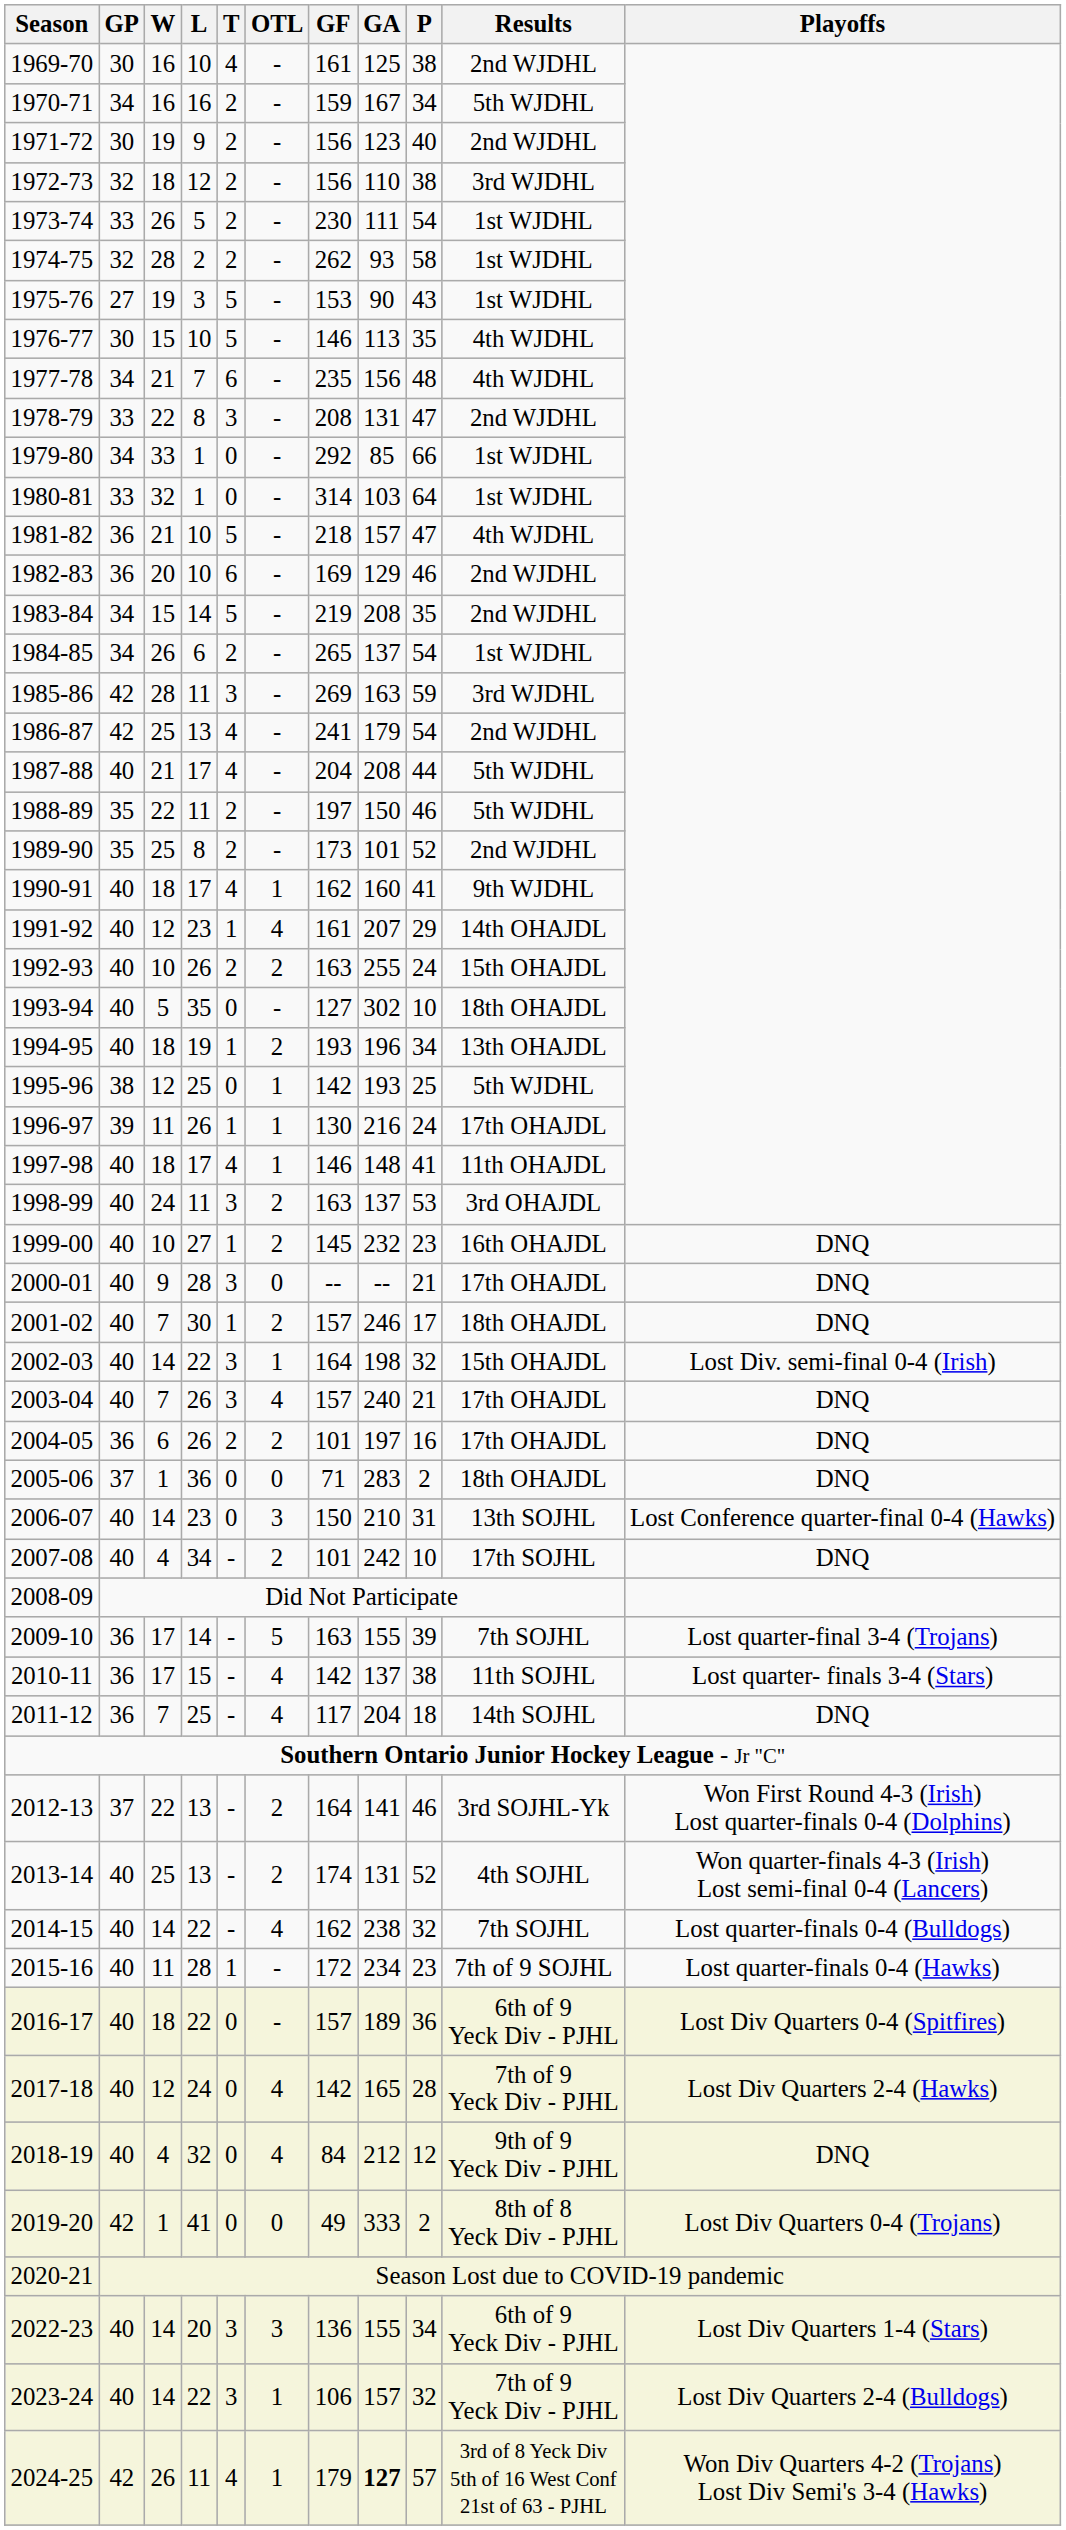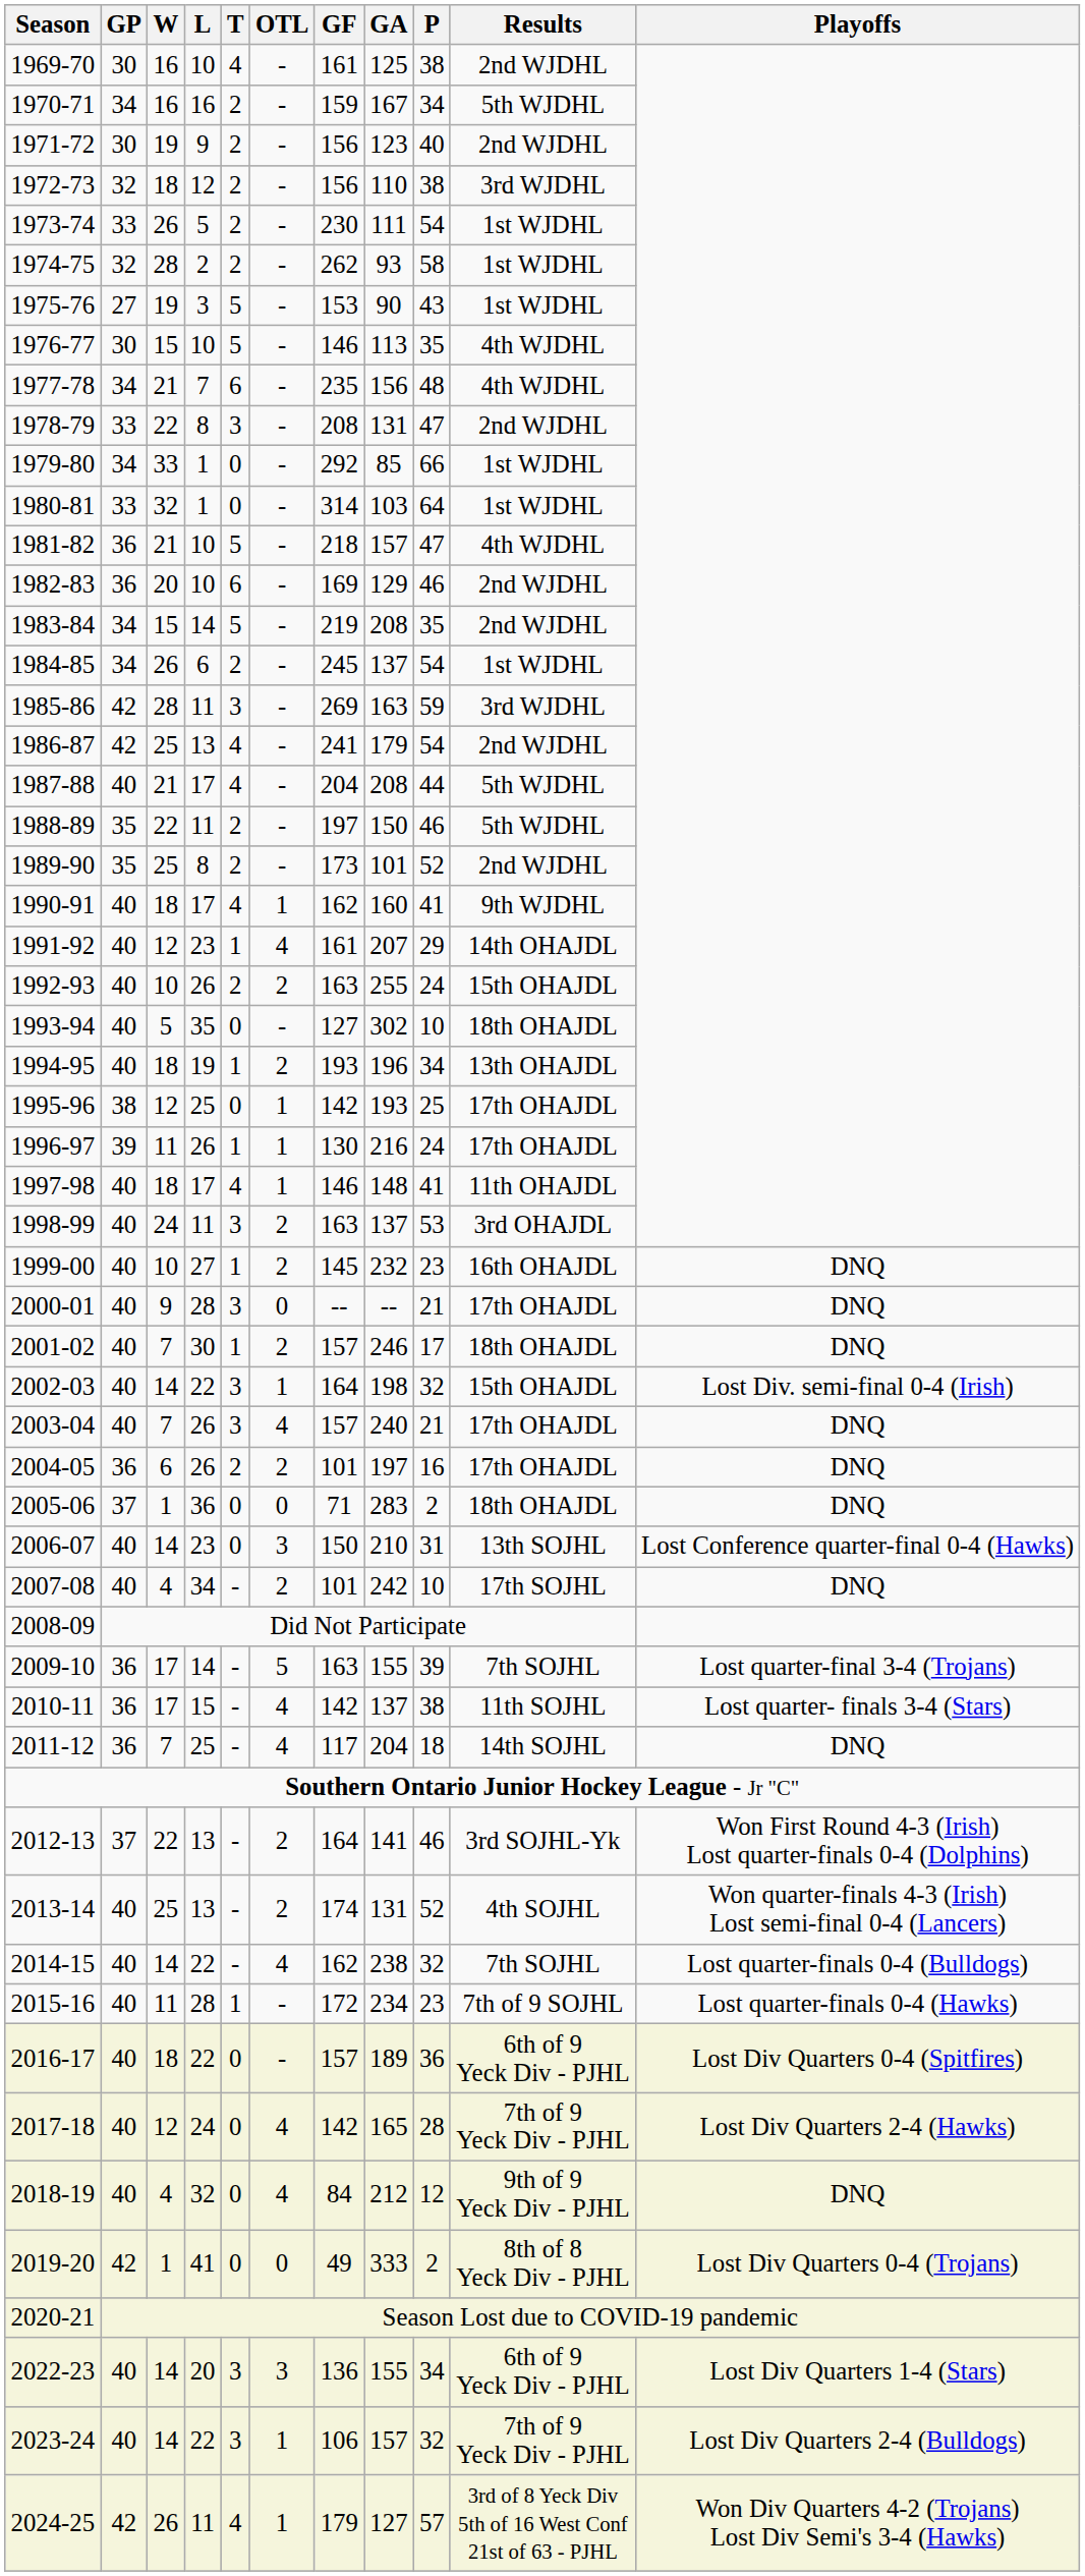 <table class="wikitable">
 <tr>
 <th>Season</th>
 <th>GP</th>
 <th>W</th>
 <th>L</th>
 <th>T</th>
 <th>OTL</th>
 <th>GF</th>
 <th>GA</th>
 <th>P</th>
 <th>Results</th>
 <th>Playoffs</th>
 </tr>
 <tr align="center">
 <td>1969-70</td>
 <td>30</td>
 <td>16</td>
 <td>10</td>
 <td>4</td>
 <td>-</td>
 <td>161</td>
 <td>125</td>
 <td>38</td>
 <td>2nd WJDHL</td>
 </tr>
 <tr align="center">
 <td>1970-71</td>
 <td>34</td>
 <td>16</td>
 <td>16</td>
 <td>2</td>
 <td>-</td>
 <td>159</td>
 <td>167</td>
 <td>34</td>
 <td>5th WJDHL</td>
 </tr>
 <tr align="center">
 <td>1971-72</td>
 <td>30</td>
 <td>19</td>
 <td>9</td>
 <td>2</td>
 <td>-</td>
 <td>156</td>
 <td>123</td>
 <td>40</td>
 <td>2nd WJDHL</td>
 </tr>
 <tr align="center">
 <td>1972-73</td>
 <td>32</td>
 <td>18</td>
 <td>12</td>
 <td>2</td>
 <td>-</td>
 <td>156</td>
 <td>110</td>
 <td>38</td>
 <td>3rd WJDHL</td>
 </tr>
 <tr align="center">
 <td>1973-74</td>
 <td>33</td>
 <td>26</td>
 <td>5</td>
 <td>2</td>
 <td>-</td>
 <td>230</td>
 <td>111</td>
 <td>54</td>
 <td>1st WJDHL</td>
 </tr>
 <tr align="center">
 <td>1974-75</td>
 <td>32</td>
 <td>28</td>
 <td>2</td>
 <td>2</td>
 <td>-</td>
 <td>262</td>
 <td>93</td>
 <td>58</td>
 <td>1st WJDHL</td>
 </tr>
 <tr align="center">
 <td>1975-76</td>
 <td>27</td>
 <td>19</td>
 <td>3</td>
 <td>5</td>
 <td>-</td>
 <td>153</td>
 <td>90</td>
 <td>43</td>
 <td>1st WJDHL</td>
 </tr>
 <tr align="center">
 <td>1976-77</td>
 <td>30</td>
 <td>15</td>
 <td>10</td>
 <td>5</td>
 <td>-</td>
 <td>146</td>
 <td>113</td>
 <td>35</td>
 <td>4th WJDHL</td>
 </tr>
 <tr align="center">
 <td>1977-78</td>
 <td>34</td>
 <td>21</td>
 <td>7</td>
 <td>6</td>
 <td>-</td>
 <td>235</td>
 <td>156</td>
 <td>48</td>
 <td>4th WJDHL</td>
 </tr>
 <tr align="center">
 <td>1978-79</td>
 <td>33</td>
 <td>22</td>
 <td>8</td>
 <td>3</td>
 <td>-</td>
 <td>208</td>
 <td>131</td>
 <td>47</td>
 <td>2nd WJDHL</td>
 </tr>
 <tr align="center">
 <td>1979-80</td>
 <td>34</td>
 <td>33</td>
 <td>1</td>
 <td>0</td>
 <td>-</td>
 <td>292</td>
 <td>85</td>
 <td>66</td>
 <td>1st WJDHL</td>
 </tr>
 <tr align="center">
 <td>1980-81</td>
 <td>33</td>
 <td>32</td>
 <td>1</td>
 <td>0</td>
 <td>-</td>
 <td>314</td>
 <td>103</td>
 <td>64</td>
 <td>1st WJDHL</td>
 </tr>
 <tr align="center">
 <td>1981-82</td>
 <td>36</td>
 <td>21</td>
 <td>10</td>
 <td>5</td>
 <td>-</td>
 <td>218</td>
 <td>157</td>
 <td>47</td>
 <td>4th WJDHL</td>
 </tr>
 <tr align="center">
 <td>1982-83</td>
 <td>36</td>
 <td>20</td>
 <td>10</td>
 <td>6</td>
 <td>-</td>
 <td>169</td>
 <td>129</td>
 <td>46</td>
 <td>2nd WJDHL</td>
 </tr>
 <tr align="center">
 <td>1983-84</td>
 <td>34</td>
 <td>15</td>
 <td>14</td>
 <td>5</td>
 <td>-</td>
 <td>219</td>
 <td>208</td>
 <td>35</td>
 <td>2nd WJDHL</td>
 </tr>
 <tr align="center">
 <td>1984-85</td>
 <td>34</td>
 <td>26</td>
 <td>6</td>
 <td>2</td>
 <td>-</td>
-<td>265</td>
+<td>245</td>
 <td>137</td>
 <td>54</td>
 <td>1st WJDHL</td>
 </tr>
 <tr align="center">
 <td>1985-86</td>
 <td>42</td>
 <td>28</td>
 <td>11</td>
 <td>3</td>
 <td>-</td>
 <td>269</td>
 <td>163</td>
 <td>59</td>
 <td>3rd WJDHL</td>
 </tr>
 <tr align="center">
 <td>1986-87</td>
 <td>42</td>
 <td>25</td>
 <td>13</td>
 <td>4</td>
 <td>-</td>
 <td>241</td>
 <td>179</td>
 <td>54</td>
 <td>2nd WJDHL</td>
 </tr>
 <tr align="center">
 <td>1987-88</td>
 <td>40</td>
 <td>21</td>
 <td>17</td>
 <td>4</td>
 <td>-</td>
 <td>204</td>
 <td>208</td>
 <td>44</td>
 <td>5th WJDHL</td>
 </tr>
 <tr align="center">
 <td>1988-89</td>
 <td>35</td>
 <td>22</td>
 <td>11</td>
 <td>2</td>
 <td>-</td>
 <td>197</td>
 <td>150</td>
 <td>46</td>
 <td>5th WJDHL</td>
 </tr>
 <tr align="center">
 <td>1989-90</td>
 <td>35</td>
 <td>25</td>
 <td>8</td>
 <td>2</td>
 <td>-</td>
 <td>173</td>
 <td>101</td>
 <td>52</td>
 <td>2nd WJDHL</td>
 </tr>
 <tr align="center">
 <td>1990-91</td>
 <td>40</td>
 <td>18</td>
 <td>17</td>
 <td>4</td>
 <td>1</td>
 <td>162</td>
 <td>160</td>
 <td>41</td>
 <td>9th WJDHL</td>
 </tr>
 <tr align="center">
 <td>1991-92</td>
 <td>40</td>
 <td>12</td>
 <td>23</td>
 <td>1</td>
 <td>4</td>
 <td>161</td>
 <td>207</td>
 <td>29</td>
 <td>14th OHAJDL</td>
 </tr>
 <tr align="center">
 <td>1992-93</td>
 <td>40</td>
 <td>10</td>
 <td>26</td>
 <td>2</td>
 <td>2</td>
 <td>163</td>
 <td>255</td>
 <td>24</td>
 <td>15th OHAJDL</td>
 </tr>
 <tr align="center">
 <td>1993-94</td>
 <td>40</td>
 <td>5</td>
 <td>35</td>
 <td>0</td>
 <td>-</td>
 <td>127</td>
 <td>302</td>
 <td>10</td>
 <td>18th OHAJDL</td>
 </tr>
 <tr align="center">
 <td>1994-95</td>
 <td>40</td>
 <td>18</td>
 <td>19</td>
 <td>1</td>
 <td>2</td>
 <td>193</td>
 <td>196</td>
 <td>34</td>
 <td>13th OHAJDL</td>
 </tr>
 <tr align="center">
 <td>1995-96</td>
 <td>38</td>
 <td>12</td>
 <td>25</td>
 <td>0</td>
 <td>1</td>
 <td>142</td>
 <td>193</td>
 <td>25</td>
-<td>5th WJDHL</td>
+<td>17th OHAJDL</td>
 </tr>
 <tr align="center">
 <td>1996-97</td>
 <td>39</td>
 <td>11</td>
 <td>26</td>
 <td>1</td>
 <td>1</td>
 <td>130</td>
 <td>216</td>
 <td>24</td>
 <td>17th OHAJDL</td>
 </tr>
 <tr align="center">
 <td>1997-98</td>
 <td>40</td>
 <td>18</td>
 <td>17</td>
 <td>4</td>
 <td>1</td>
 <td>146</td>
 <td>148</td>
 <td>41</td>
 <td>11th OHAJDL</td>
 </tr>
 <tr align="center">
 <td>1998-99</td>
 <td>40</td>
 <td>24</td>
 <td>11</td>
 <td>3</td>
 <td>2</td>
 <td>163</td>
 <td>137</td>
 <td>53</td>
 <td>3rd OHAJDL</td>
 </tr>
 <tr align="center">
 <td>1999-00</td>
 <td>40</td>
 <td>10</td>
 <td>27</td>
 <td>1</td>
 <td>2</td>
 <td>145</td>
 <td>232</td>
 <td>23</td>
 <td>16th OHAJDL</td>
 <td>DNQ</td>
 </tr>
 <tr align="center">
 <td>2000-01</td>
 <td>40</td>
 <td>9</td>
 <td>28</td>
 <td>3</td>
 <td>0</td>
 <td>--</td>
 <td>--</td>
 <td>21</td>
 <td>17th OHAJDL</td>
 <td>DNQ</td>
 </tr>
 <tr align="center">
 <td>2001-02</td>
 <td>40</td>
 <td>7</td>
 <td>30</td>
 <td>1</td>
 <td>2</td>
 <td>157</td>
 <td>246</td>
 <td>17</td>
 <td>18th OHAJDL</td>
 <td>DNQ</td>
 </tr>
 <tr align="center">
 <td>2002-03</td>
 <td>40</td>
 <td>14</td>
 <td>22</td>
 <td>3</td>
 <td>1</td>
 <td>164</td>
 <td>198</td>
 <td>32</td>
 <td>15th OHAJDL</td>
 <td>Lost Div. semi-final 0-4 (<a href='#'>Irish</a>)</td>
 </tr>
 <tr align="center">
 <td>2003-04</td>
 <td>40</td>
 <td>7</td>
 <td>26</td>
 <td>3</td>
 <td>4</td>
 <td>157</td>
 <td>240</td>
 <td>21</td>
 <td>17th OHAJDL</td>
 <td>DNQ</td>
 </tr>
 <tr align="center">
 <td>2004-05</td>
 <td>36</td>
 <td>6</td>
 <td>26</td>
 <td>2</td>
 <td>2</td>
 <td>101</td>
 <td>197</td>
 <td>16</td>
 <td>17th OHAJDL</td>
 <td>DNQ</td>
 </tr>
 <tr align="center">
 <td>2005-06</td>
 <td>37</td>
 <td>1</td>
 <td>36</td>
 <td>0</td>
 <td>0</td>
 <td>71</td>
 <td>283</td>
 <td>2</td>
 <td>18th OHAJDL</td>
 <td>DNQ</td>
 </tr>
 <tr align="center">
 <td>2006-07</td>
 <td>40</td>
 <td>14</td>
 <td>23</td>
 <td>0</td>
 <td>3</td>
 <td>150</td>
 <td>210</td>
 <td>31</td>
 <td>13th SOJHL</td>
 <td>Lost Conference quarter-final 0-4 (<a href='#'>Hawks</a>)</td>
 </tr>
 <tr align="center">
 <td>2007-08</td>
 <td>40</td>
 <td>4</td>
 <td>34</td>
 <td>-</td>
 <td>2</td>
 <td>101</td>
 <td>242</td>
 <td>10</td>
 <td>17th SOJHL</td>
 <td>DNQ</td>
 </tr>
 <tr align="center">
 <td>2008-09</td>
 <td colspan="9">Did Not Participate</td>
 </tr>
 <tr align="center">
 <td>2009-10</td>
 <td>36</td>
 <td>17</td>
 <td>14</td>
 <td>-</td>
 <td>5</td>
 <td>163</td>
 <td>155</td>
 <td>39</td>
 <td>7th SOJHL</td>
 <td>Lost quarter-final 3-4 (<a href='#'>Trojans</a>)</td>
 </tr>
 <tr align="center">
 <td>2010-11</td>
 <td>36</td>
 <td>17</td>
 <td>15</td>
 <td>-</td>
 <td>4</td>
 <td>142</td>
 <td>137</td>
 <td>38</td>
 <td>11th SOJHL</td>
 <td>Lost quarter- finals 3-4  (<a href='#'>Stars</a>)</td>
 </tr>
 <tr align="center">
 <td>2011-12</td>
 <td>36</td>
 <td>7</td>
 <td>25</td>
 <td>-</td>
 <td>4</td>
 <td>117</td>
 <td>204</td>
 <td>18</td>
 <td>14th SOJHL</td>
 <td>DNQ</td>
 </tr>
 <tr align="center">
 <td colspan=11><strong>Southern Ontario Junior Hockey League</strong>   -  <small>Jr "C"</small></td>
 </tr>
 <tr align="center">
 <td>2012-13</td>
 <td>37</td>
 <td>22</td>
 <td>13</td>
 <td>-</td>
 <td>2</td>
 <td>164</td>
 <td>141</td>
 <td>46</td>
 <td>3rd SOJHL-Yk</td>
 <td>Won First Round 4-3 (<a href='#'>Irish</a>)<br>Lost quarter-finals 0-4 (<a href='#'>Dolphins</a>)</td>
 </tr>
 <tr align="center">
 <td>2013-14</td>
 <td>40</td>
 <td>25</td>
 <td>13</td>
 <td>-</td>
 <td>2</td>
 <td>174</td>
 <td>131</td>
 <td>52</td>
 <td>4th SOJHL</td>
 <td>Won quarter-finals 4-3 (<a href='#'>Irish</a>)<br>Lost semi-final 0-4 (<a href='#'>Lancers</a>)</td>
 </tr>
 <tr align="center">
 <td>2014-15</td>
 <td>40</td>
 <td>14</td>
 <td>22</td>
 <td>-</td>
 <td>4</td>
 <td>162</td>
 <td>238</td>
 <td>32</td>
 <td>7th SOJHL</td>
 <td>Lost quarter-finals 0-4 (<a href='#'>Bulldogs</a>)</td>
 </tr>
 <tr align="center">
 <td>2015-16</td>
 <td>40</td>
 <td>11</td>
 <td>28</td>
 <td>1</td>
 <td>-</td>
 <td>172</td>
 <td>234</td>
 <td>23</td>
 <td>7th of 9 SOJHL</td>
 <td>Lost quarter-finals 0-4 (<a href='#'>Hawks</a>)</td>
 </tr>
 <tr align="center" bgcolor=beige>
 <td>2016-17</td>
 <td>40</td>
 <td>18</td>
 <td>22</td>
 <td>0</td>
 <td>-</td>
 <td>157</td>
 <td>189</td>
 <td>36</td>
 <td>6th of 9<br>Yeck Div - PJHL</td>
 <td>Lost Div Quarters 0-4 (<a href='#'>Spitfires</a>)</td>
 </tr>
 <tr align="center" bgcolor=beige>
 <td>2017-18</td>
 <td>40</td>
 <td>12</td>
 <td>24</td>
 <td>0</td>
 <td>4</td>
 <td>142</td>
 <td>165</td>
 <td>28</td>
 <td>7th of 9<br>Yeck Div - PJHL</td>
 <td>Lost Div Quarters 2-4 (<a href='#'>Hawks</a>)</td>
 </tr>
 <tr align="center" bgcolor=beige>
 <td>2018-19</td>
 <td>40</td>
 <td>4</td>
 <td>32</td>
 <td>0</td>
 <td>4</td>
 <td>84</td>
 <td>212</td>
 <td>12</td>
 <td>9th of 9<br>Yeck Div - PJHL</td>
 <td>DNQ</td>
 </tr>
 <tr align="center" bgcolor=beige>
 <td>2019-20</td>
 <td>42</td>
 <td>1</td>
 <td>41</td>
 <td>0</td>
 <td>0</td>
 <td>49</td>
 <td>333</td>
 <td>2</td>
 <td>8th of 8<br>Yeck Div - PJHL</td>
 <td>Lost Div Quarters 0-4 (<a href='#'>Trojans</a>)</td>
 </tr>
 <tr align="center" bgcolor="beige">
 <td>2020-21</td>
 <td colspan="10">Season Lost due to COVID-19 pandemic</td>
 </tr>
 <tr align="center" bgcolor=beige>
 <td>2022-23</td>
 <td>40</td>
 <td>14</td>
 <td>20</td>
 <td>3</td>
 <td>3</td>
 <td>136</td>
 <td>155</td>
 <td>34</td>
 <td>6th of 9<br>Yeck Div - PJHL</td>
 <td>Lost Div Quarters 1-4 (<a href='#'>Stars</a>)</td>
 </tr>
 <tr align="center" bgcolor=beige>
 <td>2023-24</td>
 <td>40</td>
 <td>14</td>
 <td>22</td>
 <td>3</td>
 <td>1</td>
 <td>106</td>
 <td>157</td>
 <td>32</td>
 <td>7th of 9<br>Yeck Div - PJHL</td>
 <td>Lost Div Quarters 2-4 (<a href='#'>Bulldogs</a>)</td>
 </tr>
 <tr align="center" bgcolor=beige>
 <td>2024-25</td>
 <td>42</td>
 <td>26</td>
 <td>11</td>
 <td>4</td>
 <td>1</td>
 <td>179</td>
-<td><strong>127</strong></td>
+<td>127</td>
 <td>57</td>
 <td><small>3rd of 8 Yeck Div <br>5th of 16 West Conf<br>21st of 63 - PJHL </small></td>
 <td>Won Div Quarters 4-2 (<a href='#'>Trojans</a>)<br>Lost  Div Semi's 3-4 (<a href='#'>Hawks</a>)</td>
 </tr>
 </table>
